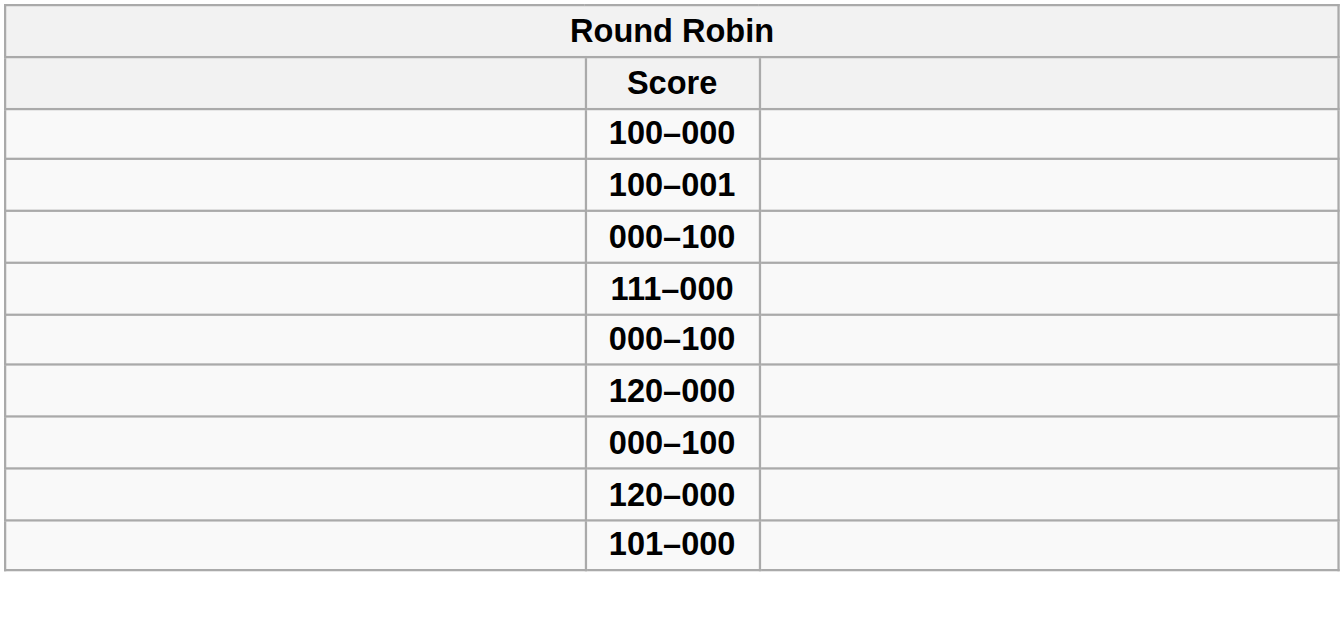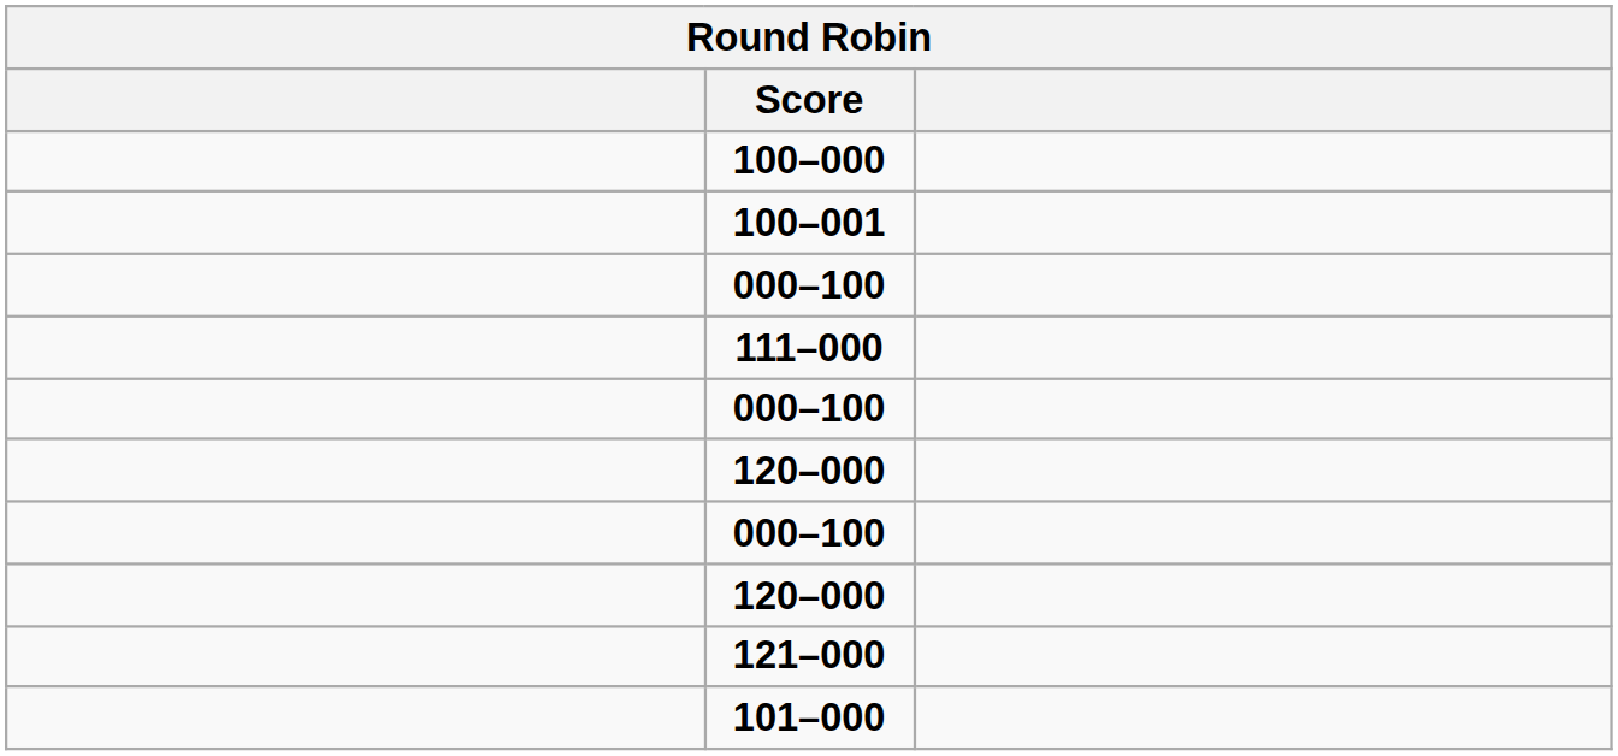 <table class="wikitable" style="text-align: center; font-size:90% ">
 <tr>
 <th colspan=3>Round Robin</th>
 </tr>
 <tr>
 <th align="right" width="250"></th>
 <th width="70">Score</th>
 <th align="left" width="250"></th>
 </tr>
 <tr>
 <td align=left><strong></strong></td>
 <td align=center><strong>100–000</strong></td>
 <td align=left></td>
 </tr>
 <tr>
 <td align=left><strong></strong></td>
 <td align=center><strong>100–001</strong></td>
 <td align=left></td>
 </tr>
 <tr>
 <td align=left></td>
 <td align=center><strong>000–100</strong></td>
 <td align=left><strong></strong></td>
 </tr>
 <tr>
 <td align=left><strong></strong></td>
 <td align=center><strong>111–000</strong></td>
 <td align=left></td>
 </tr>
 <tr>
 <td align=left></td>
 <td align=center><strong>000–100</strong></td>
 <td align=left><strong></strong></td>
 </tr>
 <tr>
 <td align=left><strong></strong></td>
 <td align=center><strong>120–000</strong></td>
 <td align=left></td>
 </tr>
 <tr>
 <td align=left></td>
 <td align=center><strong>000–100</strong></td>
 <td align=left><strong></strong></td>
 </tr>
 <tr>
 <td align=left><strong></strong></td>
 <td align=center><strong>120–000</strong></td>
 <td align=left></td>
 </tr>
 <tr>
 <td align=left><strong></strong></td>
+<td align=center><strong>121–000</strong></td>
+<td align=left></td>
+</tr>
+<tr>
+<td align=left><strong></strong></td>
 <td align=center><strong>101–000</strong></td>
 <td align=left></td>
 </tr>
 </table>
